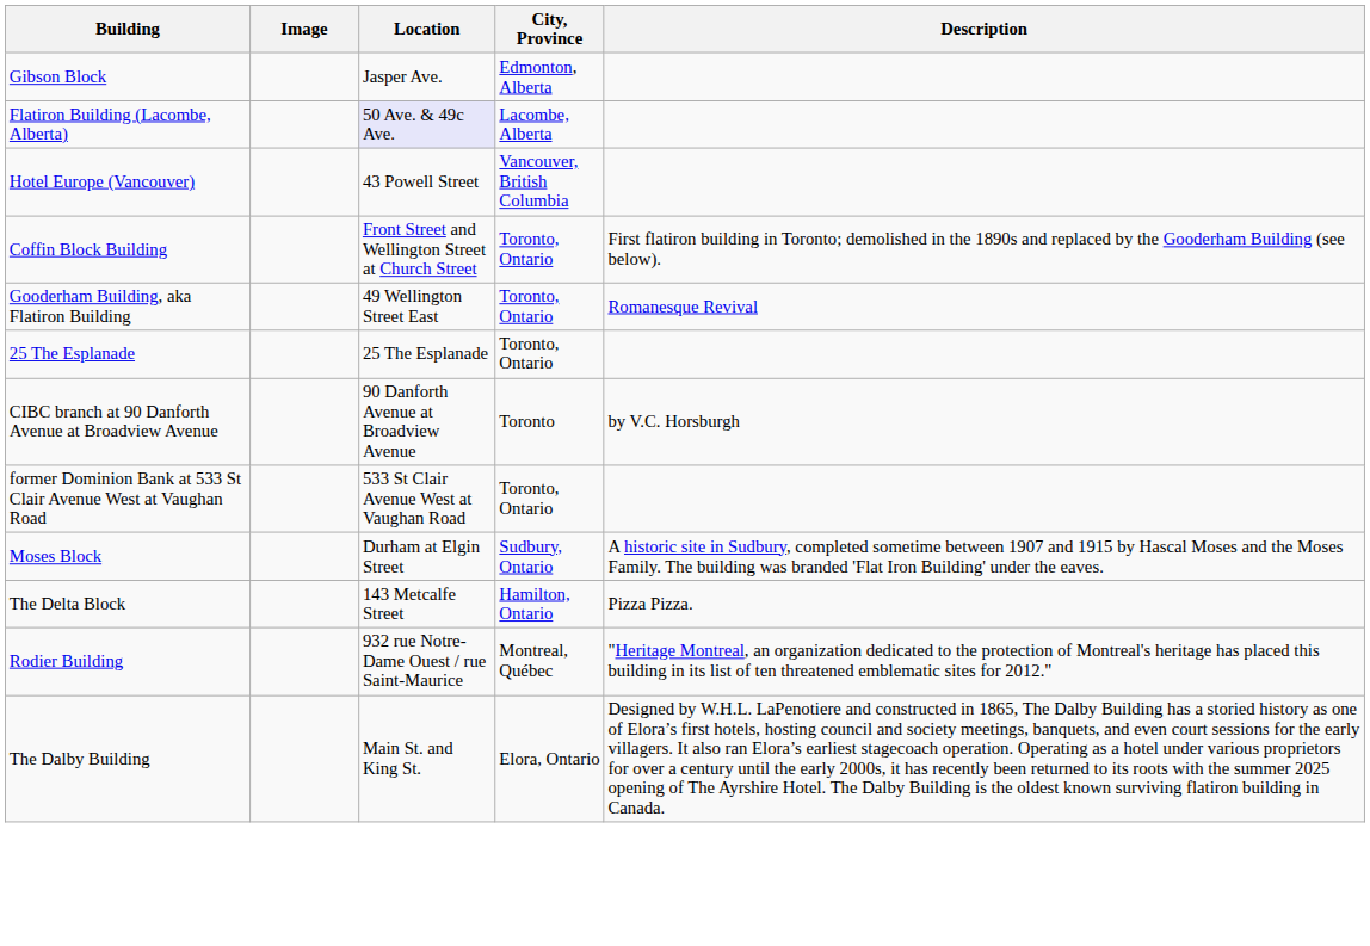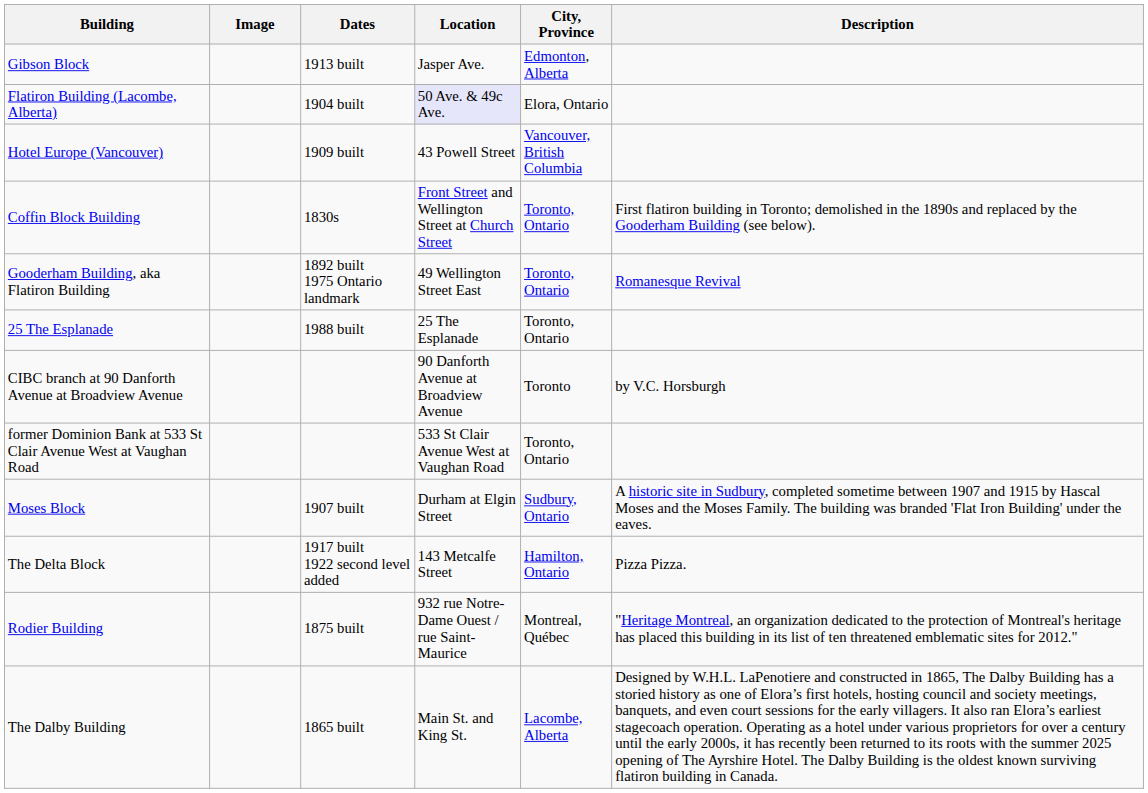 <table class="wikitable sortable" style="width:98%">
 <tr>
 <th width = 18%><strong>Building</strong></th>
 <th width = 8% class="unsortable"><strong>Image</strong></th>
+<th width = 10%><strong>Dates</strong></th>
 <th><strong>Location</strong></th>
 <th width = 8%><strong>City, Province</strong></th>
 <th class="unsortable"><strong>Description</strong></th>
 </tr>
 <tr>
 <td><a href='#'>Gibson Block</a></td>
 <td></td>
+<td>1913 built</td>
 <td>Jasper Ave.<br></td>
 <td><a href='#'>Edmonton</a>, <a href='#'>Alberta</a></td>
 <td></td>
 </tr>
 <tr>
 <td><a href='#'>Flatiron Building (Lacombe, Alberta)</a></td>
 <td></td>
+<td>1904 built</td>
 <td style="background: lavender;">50 Ave. & 49c Ave.<br></td>
-<td><a href='#'>Lacombe, Alberta</a></td>
+<td>Elora, Ontario</td>
 <td></td>
 </tr>
 <tr>
 <td><a href='#'>Hotel Europe (Vancouver)</a></td>
 <td></td>
+<td>1909 built</td>
 <td>43 Powell Street<br></td>
 <td><a href='#'>Vancouver, British Columbia</a></td>
 <td></td>
 </tr>
 <tr>
 <td><a href='#'>Coffin Block Building</a></td>
 <td></td>
+<td>1830s</td>
 <td><a href='#'>Front Street</a> and Wellington Street at <a href='#'>Church Street</a></td>
 <td><a href='#'>Toronto, Ontario</a></td>
 <td>First flatiron building in Toronto; demolished in the 1890s and replaced by the <a href='#'>Gooderham Building</a> (see below).</td>
 </tr>
 <tr>
 <td><a href='#'>Gooderham Building</a>, aka Flatiron Building</td>
 <td></td>
+<td>1892 built<br>1975 Ontario landmark</td>
 <td>49 Wellington Street East<br></td>
 <td><a href='#'>Toronto, Ontario</a></td>
 <td><a href='#'>Romanesque Revival</a></td>
 </tr>
 <tr>
 <td><a href='#'>25 The Esplanade</a></td>
 <td></td>
+<td>1988 built</td>
 <td>25 The Esplanade<br></td>
 <td>Toronto, Ontario</td>
 <td></td>
 </tr>
 <tr>
 <td>CIBC branch at 90 Danforth Avenue at Broadview Avenue</td>
+<td></td>
 <td></td>
 <td>90 Danforth Avenue at Broadview Avenue<br></td>
 <td>Toronto</td>
 <td>by V.C. Horsburgh</td>
 </tr>
 <tr>
 <td>former Dominion Bank at 533 St Clair Avenue West at Vaughan Road</td>
 <td></td>
+<td></td>
 <td>533 St Clair Avenue West at Vaughan Road<br></td>
 <td>Toronto, Ontario</td>
 <td></td>
 </tr>
 <tr>
 <td><a href='#'>Moses Block</a></td>
 <td></td>
+<td>1907 built</td>
 <td>Durham at Elgin Street<br></td>
 <td><a href='#'>Sudbury, Ontario</a></td>
 <td>A <a href='#'>historic site in Sudbury</a>, completed sometime between 1907 and 1915 by Hascal Moses and the Moses Family. The building was branded 'Flat Iron Building' under the eaves.</td>
 </tr>
 <tr>
 <td>The Delta Block</td>
 <td></td>
+<td>1917 built<br>1922 second level added</td>
 <td>143 Metcalfe Street<br></td>
 <td><a href='#'>Hamilton, Ontario</a></td>
 <td> Pizza Pizza.</td>
 </tr>
 <tr>
 <td><a href='#'>Rodier Building</a></td>
 <td></td>
+<td>1875 built</td>
 <td>932 rue Notre-Dame Ouest / rue Saint-Maurice</td>
 <td>Montreal, Québec</td>
 <td>"<a href='#'>Heritage Montreal</a>, an organization dedicated to the protection of Montreal's heritage has placed this building in its list of ten threatened emblematic sites for 2012."</td>
 </tr>
 <tr>
 <td>The Dalby Building</td>
 <td></td>
+<td>1865 built</td>
 <td>Main St. and King St.<br></td>
-<td>Elora, Ontario</td>
+<td><a href='#'>Lacombe, Alberta</a></td>
 <td>Designed by W.H.L. LaPenotiere and constructed in 1865, The Dalby Building has a storied history as one of Elora’s first hotels, hosting council and society meetings, banquets, and even court sessions for the early villagers. It also ran Elora’s earliest stagecoach operation. Operating as a hotel under various proprietors for over a century until the early 2000s, it has recently been returned to its roots with the summer 2025 opening of The Ayrshire Hotel. The Dalby Building is the oldest known surviving flatiron building in Canada.</td>
 </tr>
 </table>
